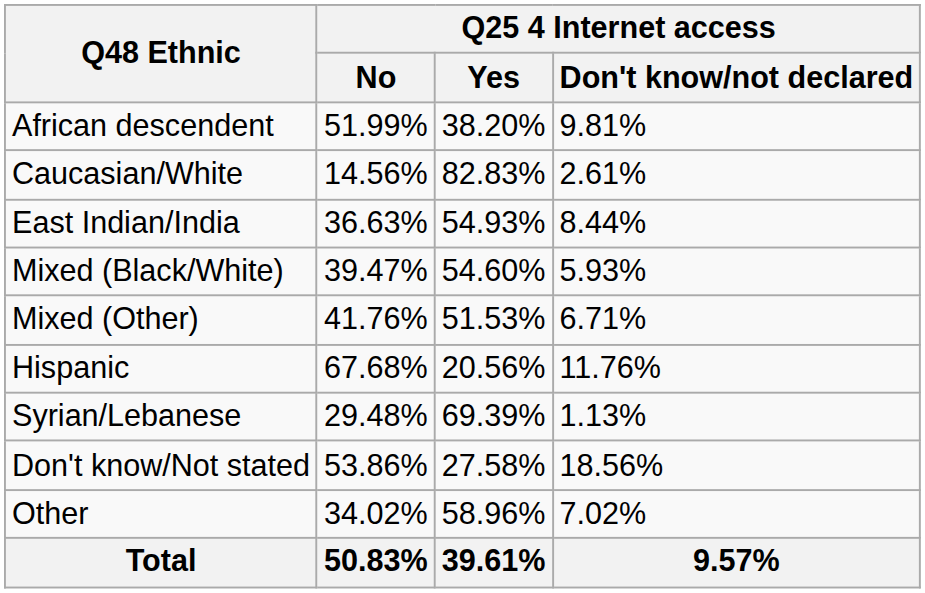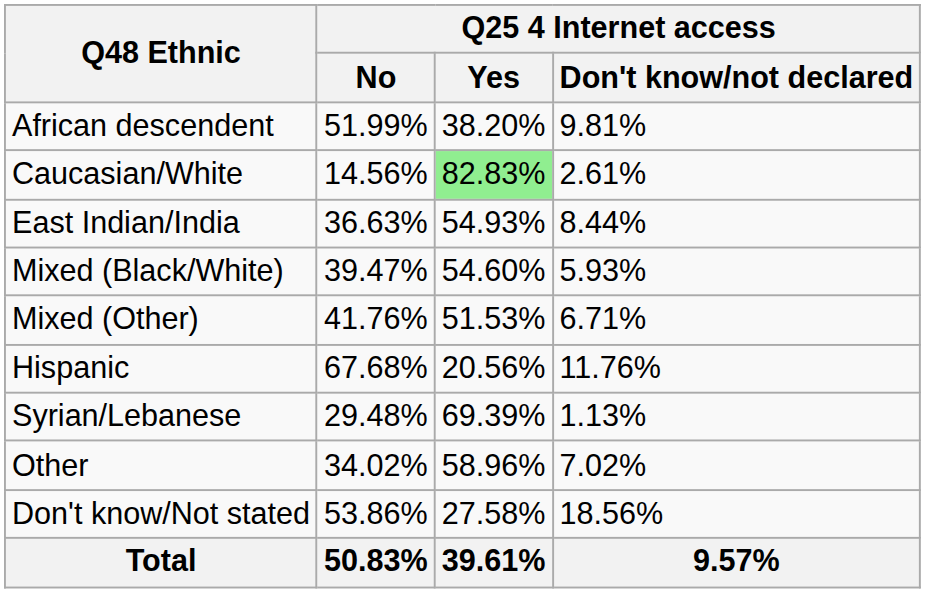 <table class="wikitable sortable">
 <tr>
 <th rowspan="2">Q48 Ethnic</th>
 <th colspan="3">Q25 4 Internet access</th>
 </tr>
 <tr>
 <th>No</th>
 <th>Yes</th>
 <th>Don't know/not declared</th>
 </tr>
 <tr>
 <td>African descendent</td>
 <td>51.99%</td>
 <td>38.20%</td>
 <td>9.81%</td>
 </tr>
 <tr>
 <td>Caucasian/White</td>
 <td>14.56%</td>
-<td>82.83%</td>
+<td style="background: lightgreen;">82.83%</td>
 <td>2.61%</td>
 </tr>
 <tr>
 <td>East Indian/India</td>
 <td>36.63%</td>
 <td>54.93%</td>
 <td>8.44%</td>
 </tr>
 <tr>
 <td>Mixed (Black/White)</td>
 <td>39.47%</td>
 <td>54.60%</td>
 <td>5.93%</td>
 </tr>
 <tr>
 <td>Mixed (Other)</td>
 <td>41.76%</td>
 <td>51.53%</td>
 <td>6.71%</td>
 </tr>
 <tr>
 <td>Hispanic</td>
 <td>67.68%</td>
 <td>20.56%</td>
 <td>11.76%</td>
 </tr>
 <tr>
 <td>Syrian/Lebanese</td>
 <td>29.48%</td>
 <td>69.39%</td>
 <td>1.13%</td>
 </tr>
 <tr>
+<td>Other</td>
+<td>34.02%</td>
+<td>58.96%</td>
+<td>7.02%</td>
+</tr>
+<tr>
 <td>Don't know/Not stated</td>
 <td>53.86%</td>
 <td>27.58%</td>
 <td>18.56%</td>
-</tr>
-<tr>
-<td>Other</td>
-<td>34.02%</td>
-<td>58.96%</td>
-<td>7.02%</td>
 </tr>
 <tr>
 <th>Total</th>
 <th>50.83%</th>
 <th>39.61%</th>
 <th>9.57%</th>
 </tr>
 </table>
